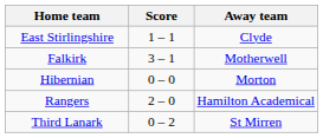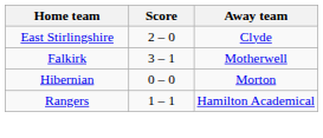 <table class="wikitable" style="text-align: center">
 <tr>
 <th width=140>Home team</th>
 <th width=70>Score</th>
 <th width=140>Away team</th>
 </tr>
 <tr>
 <td><a href='#'>East Stirlingshire</a></td>
-<td>1 – 1</td>
+<td>2 – 0</td>
 <td><a href='#'>Clyde</a></td>
 </tr>
 <tr>
 <td><a href='#'>Falkirk</a></td>
 <td>3 – 1</td>
 <td><a href='#'>Motherwell</a></td>
 </tr>
 <tr>
 <td><a href='#'>Hibernian</a></td>
 <td>0 – 0</td>
 <td><a href='#'>Morton</a></td>
 </tr>
 <tr>
 <td><a href='#'>Rangers</a></td>
-<td>2 – 0</td>
+<td>1 – 1</td>
 <td><a href='#'>Hamilton Academical</a></td>
 </tr>
-<tr>
-<td><a href='#'>Third Lanark</a></td>
-<td>0 – 2</td>
-<td><a href='#'>St Mirren</a></td>
-</tr>
 </table>
